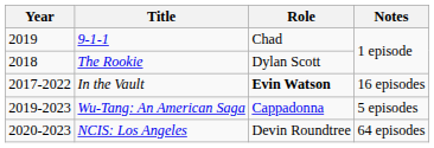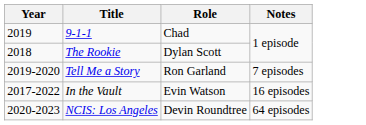 <table class="wikitable sortable">
 <tr>
 <th>Year</th>
 <th>Title</th>
 <th>Role</th>
 <th class="unsortable">Notes</th>
 </tr>
 <tr>
 <td>2019</td>
 <td><em><a href='#'>9-1-1</a></em></td>
 <td>Chad</td>
 <td rowspan="2">1 episode</td>
 </tr>
 <tr>
 <td>2018</td>
 <td><em><a href='#'>The Rookie</a></em></td>
 <td>Dylan Scott</td>
 </tr>
 <tr>
+<td>2019-2020</td>
+<td><em><a href='#'>Tell Me a Story</a></em></td>
+<td>Ron Garland</td>
+<td>7 episodes</td>
+</tr>
+<tr>
 <td>2017-2022</td>
 <td><em>In the Vault</em></td>
-<td><strong>Evin Watson</strong></td>
+<td>Evin Watson</td>
 <td>16 episodes</td>
-</tr>
-<tr>
-<td>2019-2023</td>
-<td><em><a href='#'>Wu-Tang: An American Saga</a></em></td>
-<td><a href='#'>Cappadonna</a></td>
-<td>5 episodes</td>
 </tr>
 <tr>
 <td>2020-2023</td>
 <td><em><a href='#'>NCIS: Los Angeles</a></em></td>
 <td>Devin Roundtree</td>
 <td>64 episodes</td>
 </tr>
 </table>
